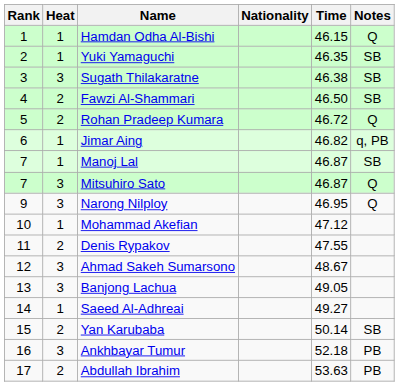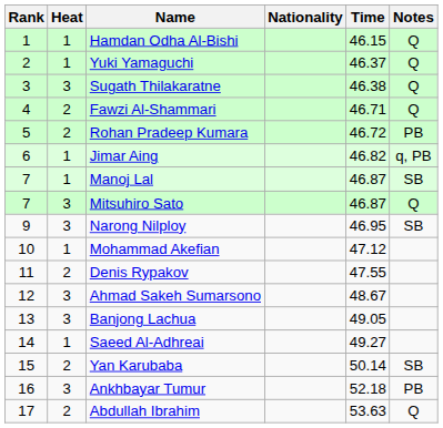 <table class="wikitable sortable" style="text-align:center; font-size:95%">
 <tr>
 <th>Rank</th>
 <th>Heat</th>
 <th>Name</th>
 <th>Nationality</th>
 <th>Time</th>
 <th>Notes</th>
 </tr>
 <tr bgcolor=ccffcc>
 <td>1</td>
 <td>1</td>
 <td align=left><a href='#'>Hamdan Odha Al-Bishi</a></td>
 <td align=left></td>
 <td>46.15</td>
 <td>Q</td>
 </tr>
 <tr bgcolor=ccffcc>
 <td>2</td>
 <td>1</td>
 <td align=left><a href='#'>Yuki Yamaguchi</a></td>
 <td align=left></td>
-<td>46.35</td>
-<td>SB</td>
+<td>46.37</td>
+<td>Q</td>
 </tr>
 <tr bgcolor=ccffcc>
 <td>3</td>
 <td>3</td>
 <td align=left><a href='#'>Sugath Thilakaratne</a></td>
 <td align=left></td>
 <td>46.38</td>
-<td>SB</td>
+<td>Q</td>
 </tr>
 <tr bgcolor=ccffcc>
 <td>4</td>
 <td>2</td>
 <td align=left><a href='#'>Fawzi Al-Shammari</a></td>
 <td align=left></td>
-<td>46.50</td>
-<td>SB</td>
+<td>46.71</td>
+<td>Q</td>
 </tr>
 <tr bgcolor=ccffcc>
 <td>5</td>
 <td>2</td>
 <td align=left><a href='#'>Rohan Pradeep Kumara</a></td>
 <td align=left></td>
 <td>46.72</td>
-<td>Q</td>
+<td>PB</td>
 </tr>
 <tr bgcolor=ddffdd>
 <td>6</td>
 <td>1</td>
 <td align=left><a href='#'>Jimar Aing</a></td>
 <td align=left></td>
 <td>46.82</td>
 <td>q, PB</td>
 </tr>
 <tr bgcolor=ddffdd>
 <td>7</td>
 <td>1</td>
 <td align=left><a href='#'>Manoj Lal</a></td>
 <td align=left></td>
 <td>46.87</td>
 <td>SB</td>
 </tr>
 <tr bgcolor=ccffcc>
 <td>7</td>
 <td>3</td>
 <td align=left><a href='#'>Mitsuhiro Sato</a></td>
 <td align=left></td>
 <td>46.87</td>
 <td>Q</td>
 </tr>
 <tr>
 <td>9</td>
 <td>3</td>
 <td align=left><a href='#'>Narong Nilploy</a></td>
 <td align=left></td>
 <td>46.95</td>
-<td>Q</td>
+<td>SB</td>
 </tr>
 <tr>
 <td>10</td>
 <td>1</td>
 <td align=left><a href='#'>Mohammad Akefian</a></td>
 <td align=left></td>
 <td>47.12</td>
 <td></td>
 </tr>
 <tr>
 <td>11</td>
 <td>2</td>
 <td align=left><a href='#'>Denis Rypakov</a></td>
 <td align=left></td>
 <td>47.55</td>
 <td></td>
 </tr>
 <tr>
 <td>12</td>
 <td>3</td>
 <td align=left><a href='#'>Ahmad Sakeh Sumarsono</a></td>
 <td align=left></td>
 <td>48.67</td>
 <td></td>
 </tr>
 <tr>
 <td>13</td>
 <td>3</td>
 <td align=left><a href='#'>Banjong Lachua</a></td>
 <td align=left></td>
 <td>49.05</td>
 <td></td>
 </tr>
 <tr>
 <td>14</td>
 <td>1</td>
 <td align=left><a href='#'>Saeed Al-Adhreai</a></td>
 <td align=left></td>
 <td>49.27</td>
 <td></td>
 </tr>
 <tr>
 <td>15</td>
 <td>2</td>
 <td align=left><a href='#'>Yan Karubaba</a></td>
 <td align=left></td>
 <td>50.14</td>
 <td>SB</td>
 </tr>
 <tr>
 <td>16</td>
 <td>3</td>
 <td align=left><a href='#'>Ankhbayar Tumur</a></td>
 <td align=left></td>
 <td>52.18</td>
 <td>PB</td>
 </tr>
 <tr>
 <td>17</td>
 <td>2</td>
 <td align=left><a href='#'>Abdullah Ibrahim</a></td>
 <td align=left></td>
 <td>53.63</td>
-<td>PB</td>
+<td>Q</td>
 </tr>
 </table>
